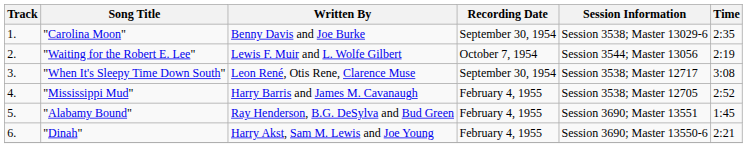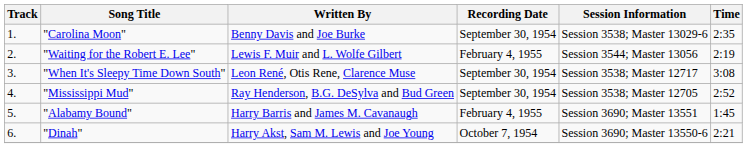 <table class="wikitable" style="font-size:95%;">
 <tr>
 <th>Track</th>
 <th>Song Title</th>
 <th>Written By</th>
 <th>Recording Date</th>
 <th>Session Information</th>
 <th>Time</th>
 </tr>
 <tr>
 <td>1.</td>
 <td>"<a href='#'>Carolina Moon</a>"</td>
 <td><a href='#'>Benny Davis</a> and <a href='#'>Joe Burke</a></td>
 <td>September 30, 1954</td>
 <td>Session 3538; Master 13029-6</td>
 <td>2:35</td>
 </tr>
 <tr>
 <td>2.</td>
 <td>"<a href='#'>Waiting for the Robert E. Lee</a>"</td>
 <td><a href='#'>Lewis F. Muir</a> and <a href='#'>L. Wolfe Gilbert</a></td>
-<td>October 7, 1954</td>
+<td>February 4, 1955</td>
 <td>Session 3544; Master 13056</td>
 <td>2:19</td>
 </tr>
 <tr>
 <td>3.</td>
 <td>"<a href='#'>When It's Sleepy Time Down South</a>"</td>
 <td><a href='#'>Leon René</a>, Otis Rene, <a href='#'>Clarence Muse</a></td>
 <td>September 30, 1954</td>
 <td>Session 3538; Master 12717</td>
 <td>3:08</td>
 </tr>
 <tr>
 <td>4.</td>
 <td>"<a href='#'>Mississippi Mud</a>"</td>
-<td><a href='#'>Harry Barris</a> and <a href='#'>James M. Cavanaugh</a></td>
-<td>February 4, 1955</td>
+<td><a href='#'>Ray Henderson</a>, <a href='#'>B.G. DeSylva</a> and <a href='#'>Bud Green</a></td>
+<td>September 30, 1954</td>
 <td>Session 3538; Master 12705</td>
 <td>2:52</td>
 </tr>
 <tr>
 <td>5.</td>
 <td>"<a href='#'>Alabamy Bound</a>"</td>
-<td><a href='#'>Ray Henderson</a>, <a href='#'>B.G. DeSylva</a> and <a href='#'>Bud Green</a></td>
+<td><a href='#'>Harry Barris</a> and <a href='#'>James M. Cavanaugh</a></td>
 <td>February 4, 1955</td>
 <td>Session 3690; Master 13551</td>
 <td>1:45</td>
 </tr>
 <tr>
 <td>6.</td>
 <td>"<a href='#'>Dinah</a>"</td>
 <td><a href='#'>Harry Akst</a>, <a href='#'>Sam M. Lewis</a> and <a href='#'>Joe Young</a></td>
-<td>February 4, 1955</td>
+<td>October 7, 1954</td>
 <td>Session 3690; Master 13550-6</td>
 <td>2:21</td>
 </tr>
 <tr>
 </tr>
 </table>
